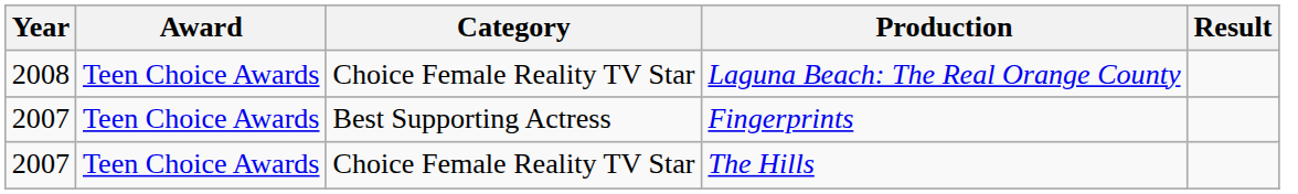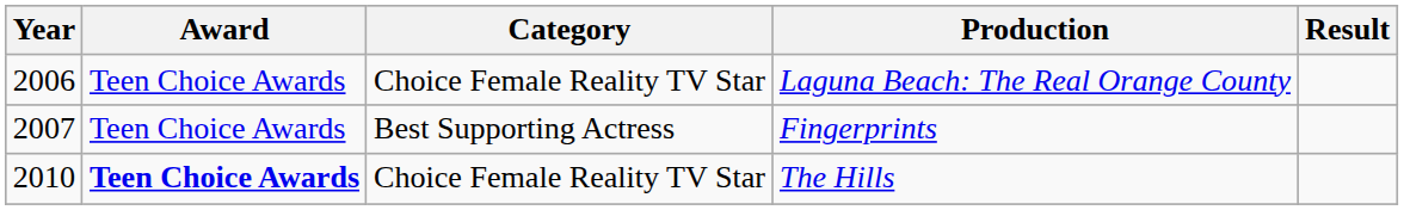 <table class="wikitable sortable">
 <tr>
 <th>Year</th>
 <th>Award</th>
 <th>Category</th>
 <th>Production</th>
 <th>Result</th>
 </tr>
 <tr>
-<td>2008</td>
+<td>2006</td>
 <td><a href='#'>Teen Choice Awards</a></td>
 <td>Choice Female Reality TV Star</td>
 <td><em><a href='#'>Laguna Beach: The Real Orange County</a></em></td>
 <td></td>
 </tr>
 <tr>
 <td>2007</td>
 <td><a href='#'>Teen Choice Awards</a></td>
 <td>Best Supporting Actress</td>
 <td><em><a href='#'>Fingerprints</a></em></td>
 <td></td>
 </tr>
 <tr>
-<td>2007</td>
-<td><a href='#'>Teen Choice Awards</a></td>
+<td>2010</td>
+<td><strong><a href='#'>Teen Choice Awards</a></strong></td>
 <td>Choice Female Reality TV Star</td>
 <td><em><a href='#'>The Hills</a></em></td>
 <td></td>
 </tr>
 </table>
